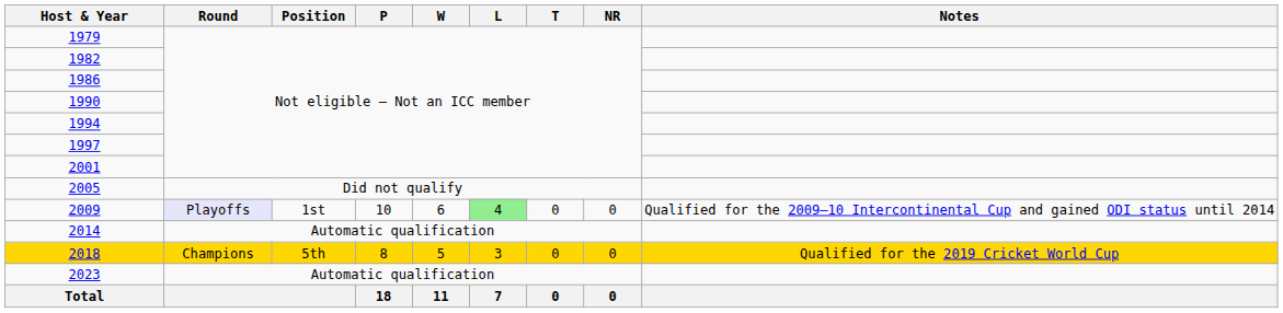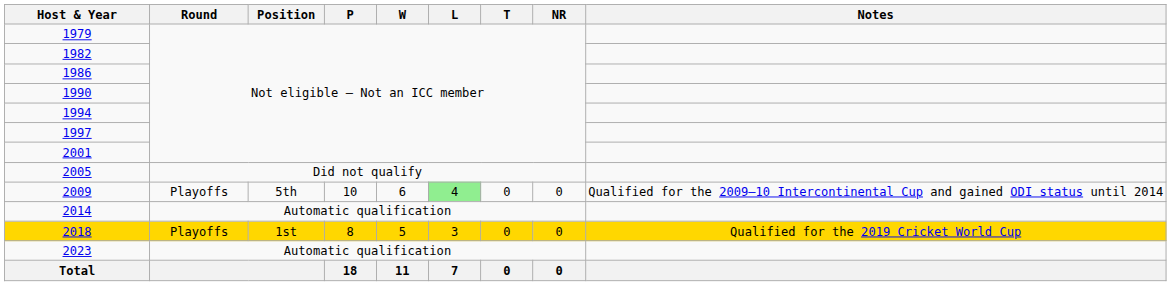 <table class="wikitable" style="text-align: center;">
 <tr>
 <th width=150>Host & Year</th>
 <th width=100>Round</th>
 <th width=75>Position</th>
 <th width=50>P</th>
 <th width=50>W</th>
 <th width=50>L</th>
 <th width=50>T</th>
 <th width=50>NR</th>
 <th>Notes</th>
 </tr>
 <tr>
 <td> <a href='#'>1979</a></td>
 <td colspan="7" rowspan="7">Not eligible – Not an ICC member</td>
 <td></td>
 </tr>
 <tr>
 <td> <a href='#'>1982</a></td>
 <td></td>
 </tr>
 <tr>
 <td> <a href='#'>1986</a></td>
 <td></td>
 </tr>
 <tr>
 <td> <a href='#'>1990</a></td>
 <td></td>
 </tr>
 <tr>
 <td> <a href='#'>1994</a></td>
 <td></td>
 </tr>
 <tr>
 <td> <a href='#'>1997</a></td>
 <td></td>
 </tr>
 <tr>
 <td> <a href='#'>2001</a></td>
 <td></td>
 </tr>
 <tr>
 <td> <a href='#'>2005</a></td>
 <td colspan="7">Did not qualify</td>
 <td></td>
 </tr>
 <tr>
 <td> <a href='#'>2009</a></td>
-<td style="background: lavender;">Playoffs</td>
-<td>1st</td>
+<td>Playoffs</td>
+<td>5th</td>
 <td>10</td>
 <td>6</td>
 <td style="background: lightgreen;">4</td>
 <td>0</td>
 <td>0</td>
 <td>Qualified for the <a href='#'>2009–10 Intercontinental Cup</a> and gained <a href='#'>ODI status</a> until 2014</td>
 </tr>
 <tr>
 <td> <a href='#'>2014</a></td>
 <td colspan="7">Automatic qualification</td>
 <td></td>
 </tr>
 <tr bgcolor=gold>
 <td> <a href='#'>2018</a></td>
-<td>Champions</td>
-<td>5th</td>
+<td>Playoffs</td>
+<td>1st</td>
 <td>8</td>
 <td>5</td>
 <td>3</td>
 <td>0</td>
 <td>0</td>
 <td>Qualified for the <a href='#'>2019 Cricket World Cup</a></td>
 </tr>
 <tr>
 <td> <a href='#'>2023</a></td>
 <td colspan="7">Automatic qualification</td>
 <td></td>
 </tr>
 <tr>
 <th>Total</th>
 <th colspan="2"></th>
 <th>18</th>
 <th>11</th>
 <th>7</th>
 <th>0</th>
 <th>0</th>
 <th></th>
 </tr>
 </table>
